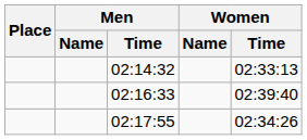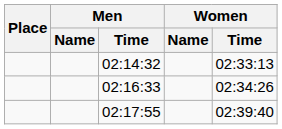 <table class=wikitable>
 <tr>
 <th rowspan="2">Place</th>
 <th colspan="2">Men</th>
 <th colspan="2">Women</th>
 </tr>
 <tr>
 <th>Name</th>
 <th>Time</th>
 <th>Name</th>
 <th>Time</th>
 </tr>
 <tr>
 <td align="center"></td>
 <td></td>
 <td>02:14:32</td>
 <td></td>
 <td>02:33:13</td>
 </tr>
 <tr>
 <td align="center"></td>
 <td></td>
 <td>02:16:33</td>
 <td></td>
-<td>02:39:40</td>
+<td>02:34:26</td>
 </tr>
 <tr>
 <td align="center"></td>
 <td></td>
 <td>02:17:55</td>
 <td></td>
-<td>02:34:26</td>
+<td>02:39:40</td>
 </tr>
 </table>
